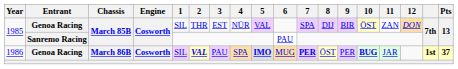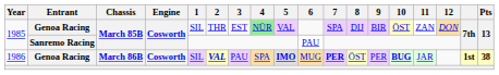 <table class="wikitable" style="text-align:center; font-size:85%">
 <tr>
 <th>Year</th>
 <th>Entrant</th>
 <th>Chassis</th>
 <th>Engine</th>
 <th>1</th>
 <th>2</th>
 <th>3</th>
 <th>4</th>
 <th>5</th>
 <th>6</th>
 <th>7</th>
 <th>8</th>
 <th>9</th>
 <th>10</th>
 <th>11</th>
 <th>12</th>
 <th></th>
 <th>Pts</th>
 </tr>
 <tr>
 <td rowspan=2><a href='#'>1985</a></td>
 <th nowrap>Genoa Racing</th>
 <th rowspan=2 nowrap><a href='#'>March 85B</a></th>
 <th rowspan=2><a href='#'>Cosworth</a></th>
 <td><a href='#'>SIL</a></td>
 <td><a href='#'>THR</a></td>
 <td><a href='#'>EST</a></td>
-<td><a href='#'>NÜR</a></td>
+<td style="background: lightgreen;"><a href='#'>NÜR</a></td>
 <td style="background:#EFCFFF;"><a href='#'>VAL</a><br></td>
 <td></td>
 <td style="background:#EFCFFF;"><a href='#'>SPA</a><br></td>
 <td style="background:#EFCFFF;"><a href='#'>DIJ</a><br></td>
 <td style="background:#EFCFFF;"><a href='#'>BIR</a><br></td>
 <td style="background:#FFFFBF;"><a href='#'>ÖST</a><br></td>
 <td style="background:#FFFFFF;"><a href='#'>ZAN</a><br></td>
 <td style="background:#FFDF9F;"><em><a href='#'>DON</a></em><br></td>
 <th rowspan=2>7th</th>
 <th rowspan=2>13</th>
 </tr>
 <tr>
 <th nowrap>Sanremo Racing</th>
 <td colspan=5></td>
 <td style="background:#FFFFFF;"><a href='#'>PAU</a><br></td>
 <td colspan=6></td>
 </tr>
 <tr>
 <td><a href='#'>1986</a></td>
 <th nowrap>Genoa Racing</th>
 <th nowrap><a href='#'>March 86B</a></th>
 <th><a href='#'>Cosworth</a></th>
 <td style="background:#EFCFFF;"><a href='#'>SIL</a><br></td>
 <td style="background:#FFFFBF;"><a href='#'><strong><em>VAL</em></strong></a><br></td>
 <td style="background:#EFCFFF;"><a href='#'>PAU</a><br></td>
 <td style="background:#FFDF9F;"><a href='#'>SPA</a><br></td>
 <td style="background:#DFDFDF;"><strong><a href='#'>IMO</a></strong><br></td>
 <td style="background:#FFDF9F;"><a href='#'>MUG</a><br></td>
 <td style="background:#EFCFFF;"><strong><a href='#'>PER</a></strong><br></td>
 <td style="background:#FFFFBF;"><a href='#'>ÖST</a><br></td>
 <td style="background:#EFCFFF;"><a href='#'>PER</a><br></td>
 <td style="background:#DFFFDF;"><strong><a href='#'>BUG</a><br></strong></td>
 <td style="background:#DFFFDF;"><a href='#'>JAR</a><br></td>
 <td></td>
 <td style="background:#FFFFBF;"><strong>1st</strong></td>
-<td style="background:#FFFFBF;"><strong>37</strong></td>
+<td style="background:#FFFFBF;"><strong>38</strong></td>
 </tr>
 <tr>
 <th colspan="19"></th>
 </tr>
 </table>
